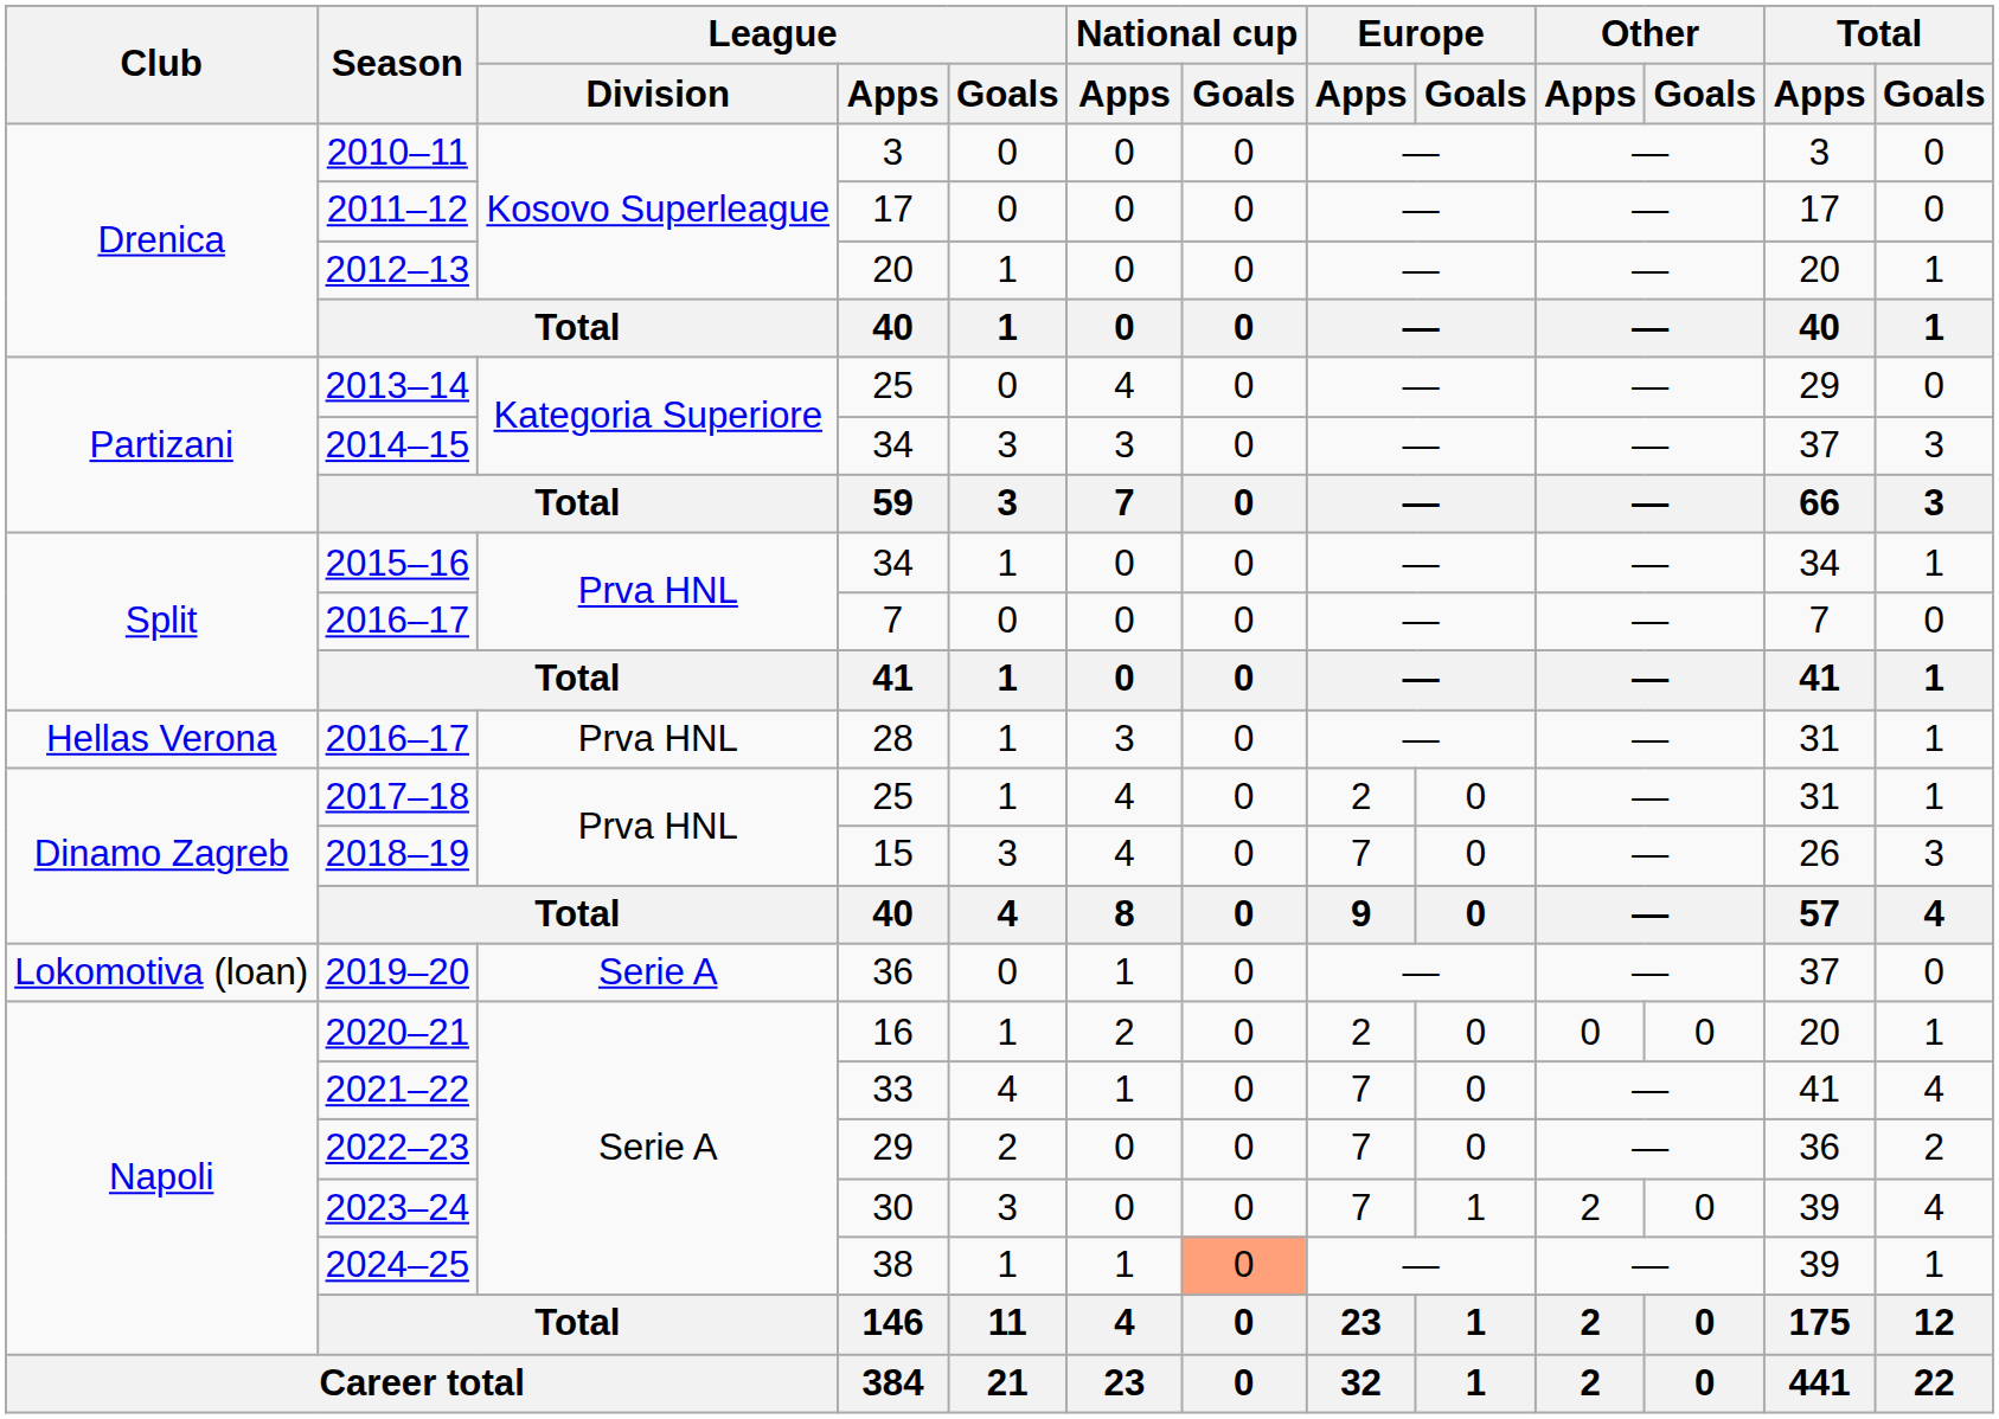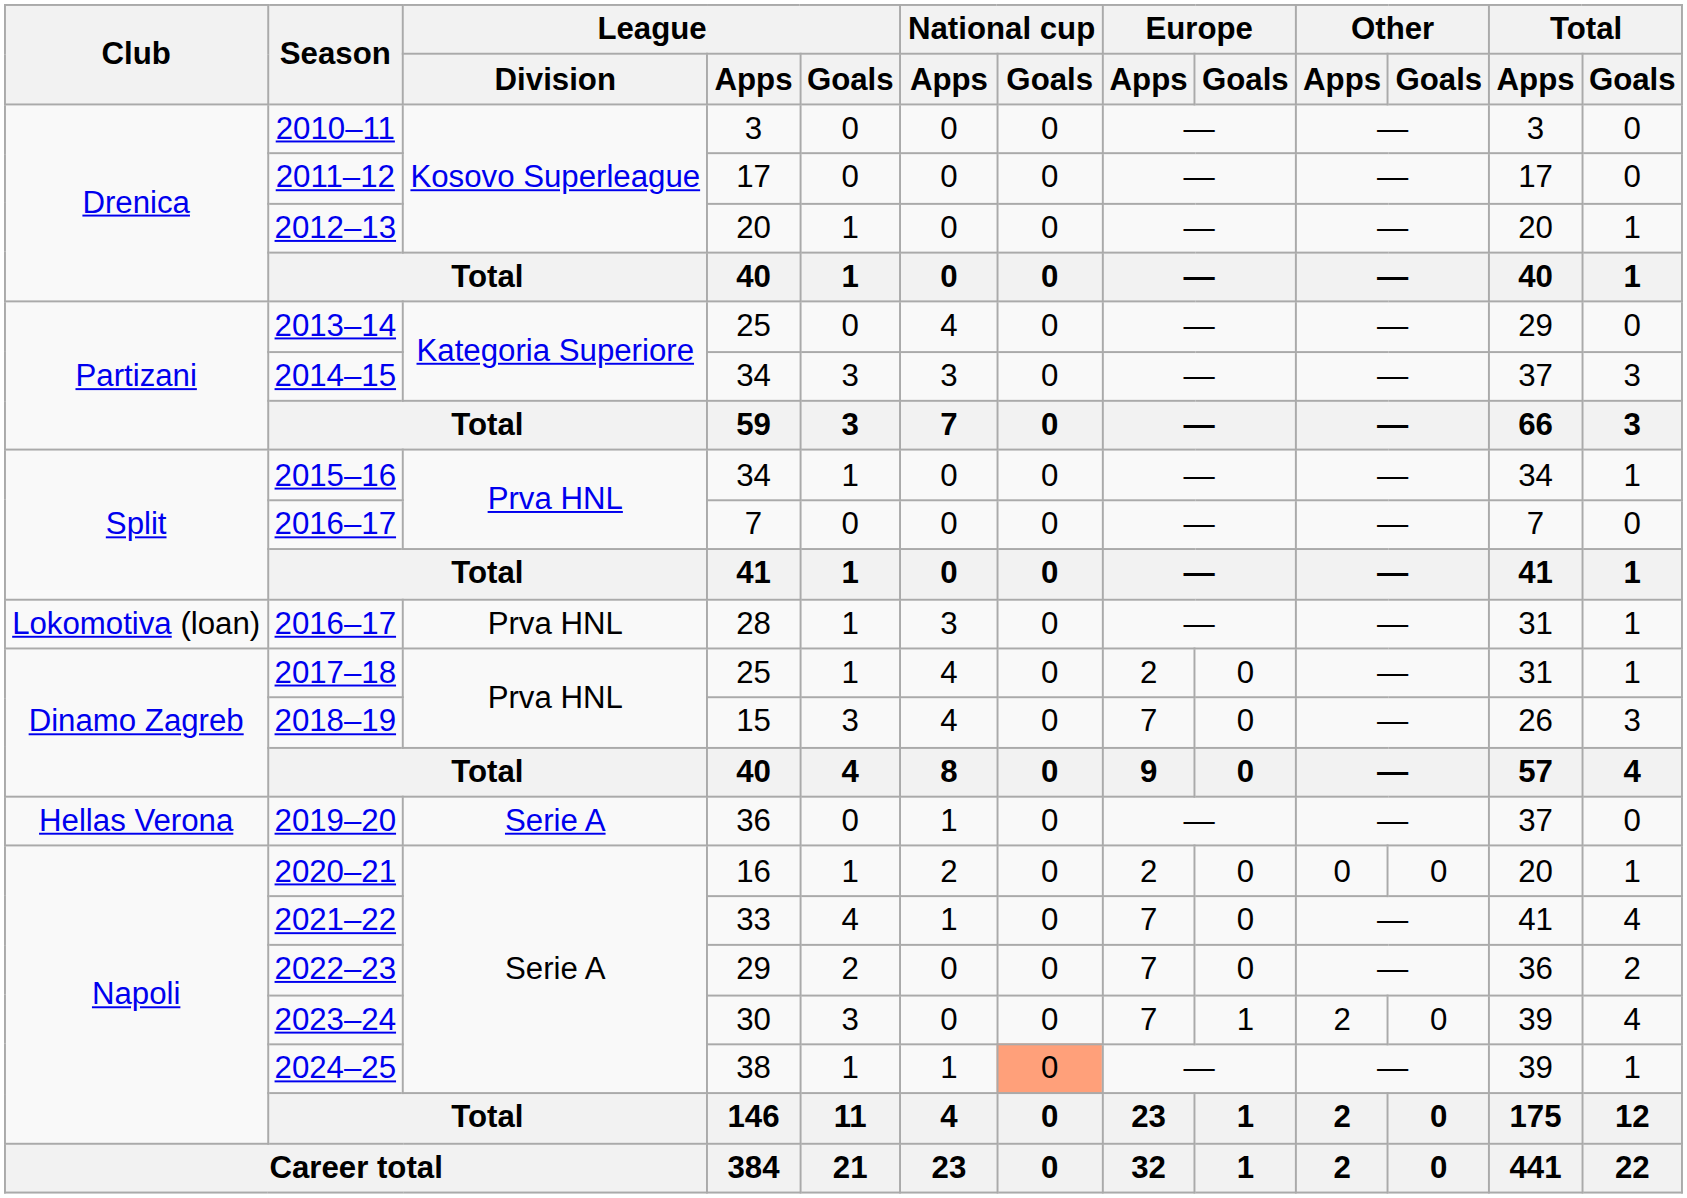 <table class="wikitable" style="text-align: center">
 <tr>
 <th rowspan="2">Club</th>
 <th rowspan="2">Season</th>
 <th colspan="3">League</th>
 <th colspan="2">National cup</th>
 <th colspan="2">Europe</th>
 <th colspan="2">Other</th>
 <th colspan="2">Total</th>
 </tr>
 <tr>
 <th>Division</th>
 <th>Apps</th>
 <th>Goals</th>
 <th>Apps</th>
 <th>Goals</th>
 <th>Apps</th>
 <th>Goals</th>
 <th>Apps</th>
 <th>Goals</th>
 <th>Apps</th>
 <th>Goals</th>
 </tr>
 <tr>
 <td rowspan="4"><a href='#'>Drenica</a></td>
 <td><a href='#'>2010–11</a></td>
 <td rowspan="3"><a href='#'>Kosovo Superleague</a></td>
 <td>3</td>
 <td>0</td>
 <td>0</td>
 <td>0</td>
 <td colspan="2">—</td>
 <td colspan="2">—</td>
 <td>3</td>
 <td>0</td>
 </tr>
 <tr>
 <td><a href='#'>2011–12</a></td>
 <td>17</td>
 <td>0</td>
 <td>0</td>
 <td>0</td>
 <td colspan="2">—</td>
 <td colspan="2">—</td>
 <td>17</td>
 <td>0</td>
 </tr>
 <tr>
 <td><a href='#'>2012–13</a></td>
 <td>20</td>
 <td>1</td>
 <td>0</td>
 <td>0</td>
 <td colspan="2">—</td>
 <td colspan="2">—</td>
 <td>20</td>
 <td>1</td>
 </tr>
 <tr>
 <th colspan="2">Total</th>
 <th>40</th>
 <th>1</th>
 <th>0</th>
 <th>0</th>
 <th colspan="2">—</th>
 <th colspan="2">—</th>
 <th>40</th>
 <th>1</th>
 </tr>
 <tr>
 <td rowspan="3"><a href='#'>Partizani</a></td>
 <td><a href='#'>2013–14</a></td>
 <td rowspan="2"><a href='#'>Kategoria Superiore</a></td>
 <td>25</td>
 <td>0</td>
 <td>4</td>
 <td>0</td>
 <td colspan="2">—</td>
 <td colspan="2">—</td>
 <td>29</td>
 <td>0</td>
 </tr>
 <tr>
 <td><a href='#'>2014–15</a></td>
 <td>34</td>
 <td>3</td>
 <td>3</td>
 <td>0</td>
 <td colspan="2">—</td>
 <td colspan="2">—</td>
 <td>37</td>
 <td>3</td>
 </tr>
 <tr>
 <th colspan="2">Total</th>
 <th>59</th>
 <th>3</th>
 <th>7</th>
 <th>0</th>
 <th colspan="2">—</th>
 <th colspan="2">—</th>
 <th>66</th>
 <th>3</th>
 </tr>
 <tr>
 <td rowspan="3"><a href='#'>Split</a></td>
 <td><a href='#'>2015–16</a></td>
 <td rowspan="2"><a href='#'>Prva HNL</a></td>
 <td>34</td>
 <td>1</td>
 <td>0</td>
 <td>0</td>
 <td colspan="2">—</td>
 <td colspan="2">—</td>
 <td>34</td>
 <td>1</td>
 </tr>
 <tr>
 <td><a href='#'>2016–17</a></td>
 <td>7</td>
 <td>0</td>
 <td>0</td>
 <td>0</td>
 <td colspan="2">—</td>
 <td colspan="2">—</td>
 <td>7</td>
 <td>0</td>
 </tr>
 <tr>
 <th colspan="2">Total</th>
 <th>41</th>
 <th>1</th>
 <th>0</th>
 <th>0</th>
 <th colspan="2">—</th>
 <th colspan="2">—</th>
 <th>41</th>
 <th>1</th>
 </tr>
 <tr>
-<td><a href='#'>Hellas Verona</a></td>
+<td><a href='#'>Lokomotiva</a> (loan)</td>
 <td><a href='#'>2016–17</a></td>
 <td>Prva HNL</td>
 <td>28</td>
 <td>1</td>
 <td>3</td>
 <td>0</td>
 <td colspan="2">—</td>
 <td colspan="2">—</td>
 <td>31</td>
 <td>1</td>
 </tr>
 <tr>
 <td rowspan="3"><a href='#'>Dinamo Zagreb</a></td>
 <td><a href='#'>2017–18</a></td>
 <td rowspan="2">Prva HNL</td>
 <td>25</td>
 <td>1</td>
 <td>4</td>
 <td>0</td>
 <td>2</td>
 <td>0</td>
 <td colspan="2">—</td>
 <td>31</td>
 <td>1</td>
 </tr>
 <tr>
 <td><a href='#'>2018–19</a></td>
 <td>15</td>
 <td>3</td>
 <td>4</td>
 <td>0</td>
 <td>7</td>
 <td>0</td>
 <td colspan="2">—</td>
 <td>26</td>
 <td>3</td>
 </tr>
 <tr>
 <th colspan="2">Total</th>
 <th>40</th>
 <th>4</th>
 <th>8</th>
 <th>0</th>
 <th>9</th>
 <th>0</th>
 <th colspan="2">—</th>
 <th>57</th>
 <th>4</th>
 </tr>
 <tr>
-<td><a href='#'>Lokomotiva</a> (loan)</td>
+<td><a href='#'>Hellas Verona</a></td>
 <td><a href='#'>2019–20</a></td>
 <td><a href='#'>Serie A</a></td>
 <td>36</td>
 <td>0</td>
 <td>1</td>
 <td>0</td>
 <td colspan="2">—</td>
 <td colspan="2">—</td>
 <td>37</td>
 <td>0</td>
 </tr>
 <tr>
 <td rowspan="6"><a href='#'>Napoli</a></td>
 <td><a href='#'>2020–21</a></td>
 <td rowspan="5">Serie A</td>
 <td>16</td>
 <td>1</td>
 <td>2</td>
 <td>0</td>
 <td>2</td>
 <td>0</td>
 <td>0</td>
 <td>0</td>
 <td>20</td>
 <td>1</td>
 </tr>
 <tr>
 <td><a href='#'>2021–22</a></td>
 <td>33</td>
 <td>4</td>
 <td>1</td>
 <td>0</td>
 <td>7</td>
 <td>0</td>
 <td colspan="2">—</td>
 <td>41</td>
 <td>4</td>
 </tr>
 <tr>
 <td><a href='#'>2022–23</a></td>
 <td>29</td>
 <td>2</td>
 <td>0</td>
 <td>0</td>
 <td>7</td>
 <td>0</td>
 <td colspan="2">—</td>
 <td>36</td>
 <td>2</td>
 </tr>
 <tr>
 <td><a href='#'>2023–24</a></td>
 <td>30</td>
 <td>3</td>
 <td>0</td>
 <td>0</td>
 <td>7</td>
 <td>1</td>
 <td>2</td>
 <td>0</td>
 <td>39</td>
 <td>4</td>
 </tr>
 <tr>
 <td><a href='#'>2024–25</a></td>
 <td>38</td>
 <td>1</td>
 <td>1</td>
 <td style="background: lightsalmon;">0</td>
 <td colspan="2">—</td>
 <td colspan="2">—</td>
 <td>39</td>
 <td>1</td>
 </tr>
 <tr>
 <th colspan="2">Total</th>
 <th>146</th>
 <th>11</th>
 <th>4</th>
 <th>0</th>
 <th>23</th>
 <th>1</th>
 <th>2</th>
 <th>0</th>
 <th>175</th>
 <th>12</th>
 </tr>
 <tr>
 <th colspan="3">Career total</th>
 <th>384</th>
 <th>21</th>
 <th>23</th>
 <th>0</th>
 <th>32</th>
 <th>1</th>
 <th>2</th>
 <th>0</th>
 <th>441</th>
 <th>22</th>
 </tr>
 </table>
